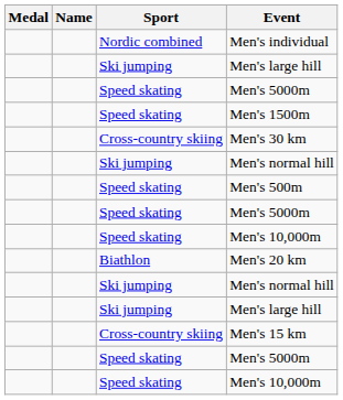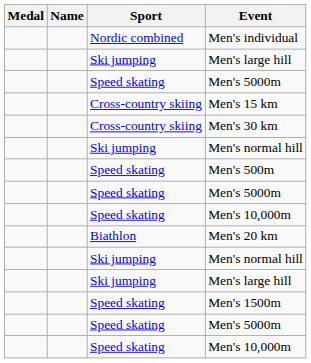 <table class="wikitable sortable" style="font-size:90%">
 <tr>
 <th>Medal</th>
 <th>Name</th>
 <th>Sport</th>
 <th>Event</th>
 </tr>
 <tr>
 <td></td>
 <td></td>
 <td><a href='#'>Nordic combined</a></td>
 <td>Men's individual</td>
 </tr>
 <tr>
 <td></td>
 <td></td>
 <td><a href='#'>Ski jumping</a></td>
 <td>Men's large hill</td>
 </tr>
 <tr>
 <td></td>
 <td></td>
 <td><a href='#'>Speed skating</a></td>
 <td>Men's 5000m</td>
 </tr>
 <tr>
 <td></td>
 <td></td>
-<td><a href='#'>Speed skating</a></td>
-<td>Men's 1500m</td>
+<td><a href='#'>Cross-country skiing</a></td>
+<td>Men's 15 km</td>
 </tr>
 <tr>
 <td></td>
 <td></td>
 <td><a href='#'>Cross-country skiing</a></td>
 <td>Men's 30 km</td>
 </tr>
 <tr>
 <td></td>
 <td></td>
 <td><a href='#'>Ski jumping</a></td>
 <td>Men's normal hill</td>
 </tr>
 <tr>
 <td></td>
 <td></td>
 <td><a href='#'>Speed skating</a></td>
 <td>Men's 500m</td>
 </tr>
 <tr>
 <td></td>
 <td></td>
 <td><a href='#'>Speed skating</a></td>
 <td>Men's 5000m</td>
 </tr>
 <tr>
 <td></td>
 <td></td>
 <td><a href='#'>Speed skating</a></td>
 <td>Men's 10,000m</td>
 </tr>
 <tr>
 <td></td>
 <td></td>
 <td><a href='#'>Biathlon</a></td>
 <td>Men's 20 km</td>
 </tr>
 <tr>
 <td></td>
 <td></td>
 <td><a href='#'>Ski jumping</a></td>
 <td>Men's normal hill</td>
 </tr>
 <tr>
 <td></td>
 <td></td>
 <td><a href='#'>Ski jumping</a></td>
 <td>Men's large hill</td>
 </tr>
 <tr>
 <td></td>
 <td></td>
-<td><a href='#'>Cross-country skiing</a></td>
-<td>Men's 15 km</td>
+<td><a href='#'>Speed skating</a></td>
+<td>Men's 1500m</td>
 </tr>
 <tr>
 <td></td>
 <td></td>
 <td><a href='#'>Speed skating</a></td>
 <td>Men's 5000m</td>
 </tr>
 <tr>
 <td></td>
 <td></td>
 <td><a href='#'>Speed skating</a></td>
 <td>Men's 10,000m</td>
 </tr>
 </table>
